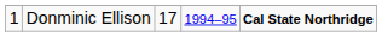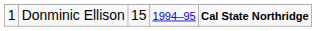 <table class="wikitable">
 <tr>
 </tr>
 <tr>
 <td>1</td>
 <td>Donminic Ellison</td>
-<td>17</td>
+<td>15</td>
 <td style="font-size:80%;"><a href='#'>1994–95</a></td>
 <td style="font-size:80%;"><strong>Cal State Northridge</strong></td>
 </tr>
 </table>
